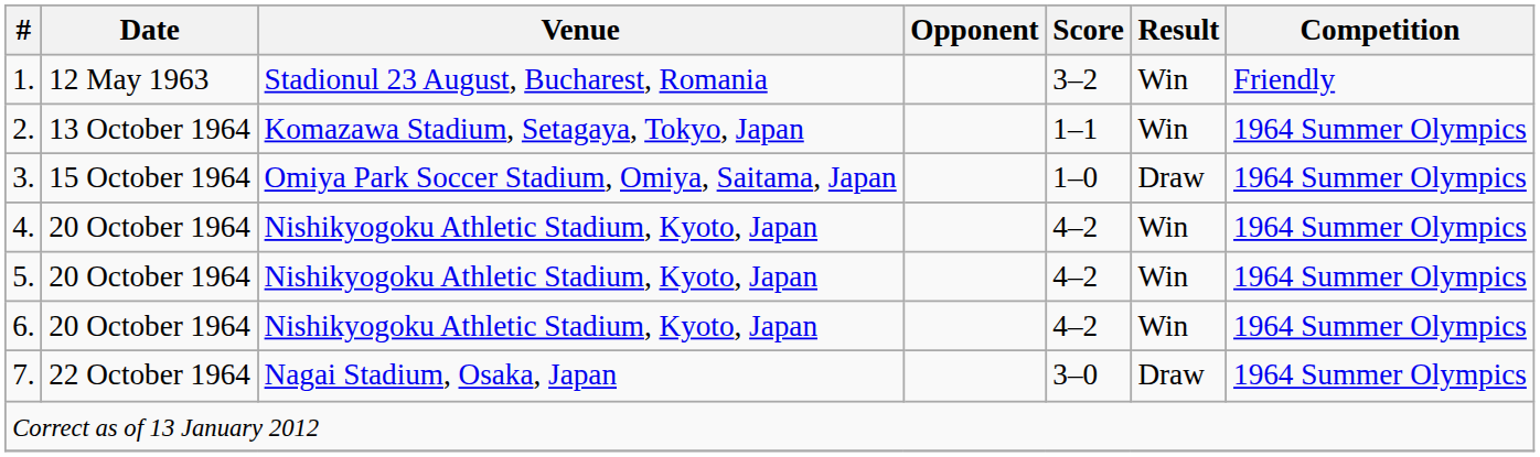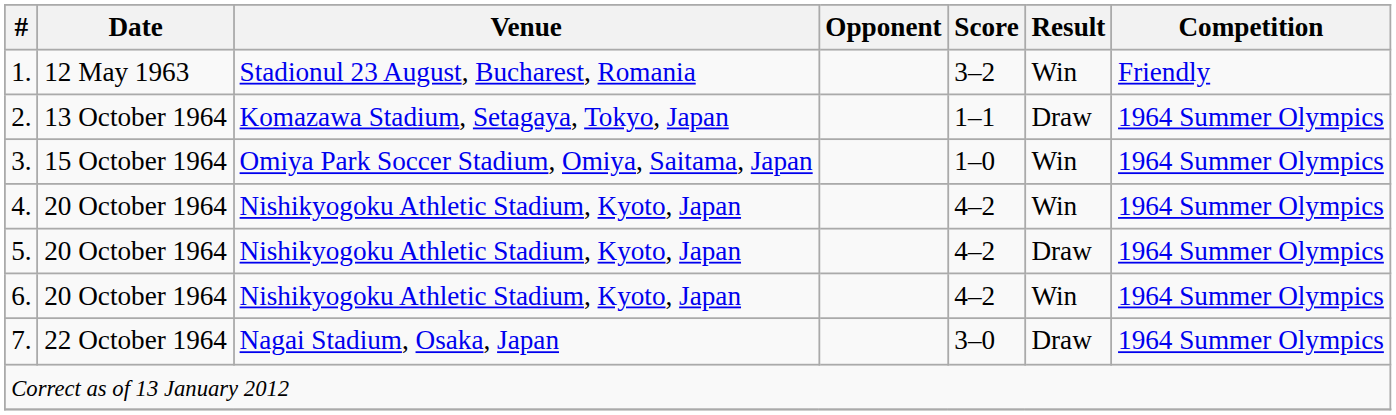 <table class="wikitable" style="font-size:95%;">
 <tr>
 <th>#</th>
 <th>Date</th>
 <th>Venue</th>
 <th>Opponent</th>
 <th>Score</th>
 <th>Result</th>
 <th>Competition</th>
 </tr>
 <tr>
 <td>1.</td>
 <td>12 May 1963</td>
 <td><a href='#'>Stadionul 23 August</a>, <a href='#'>Bucharest</a>, <a href='#'>Romania</a></td>
 <td></td>
 <td>3–2</td>
 <td>Win</td>
 <td><a href='#'>Friendly</a></td>
 </tr>
 <tr>
 <td>2.</td>
 <td>13 October 1964</td>
 <td><a href='#'>Komazawa Stadium</a>, <a href='#'>Setagaya</a>, <a href='#'>Tokyo</a>, <a href='#'>Japan</a></td>
 <td></td>
 <td>1–1</td>
-<td>Win</td>
+<td>Draw</td>
 <td><a href='#'>1964 Summer Olympics</a></td>
 </tr>
 <tr>
 <td>3.</td>
 <td>15 October 1964</td>
 <td><a href='#'>Omiya Park Soccer Stadium</a>, <a href='#'>Omiya</a>, <a href='#'>Saitama</a>, <a href='#'>Japan</a></td>
 <td></td>
 <td>1–0</td>
-<td>Draw</td>
+<td>Win</td>
 <td><a href='#'>1964 Summer Olympics</a></td>
 </tr>
 <tr>
 <td>4.</td>
 <td>20 October 1964</td>
 <td><a href='#'>Nishikyogoku Athletic Stadium</a>, <a href='#'>Kyoto</a>, <a href='#'>Japan</a></td>
 <td></td>
 <td>4–2</td>
 <td>Win</td>
 <td><a href='#'>1964 Summer Olympics</a></td>
 </tr>
 <tr>
 <td>5.</td>
 <td>20 October 1964</td>
 <td><a href='#'>Nishikyogoku Athletic Stadium</a>, <a href='#'>Kyoto</a>, <a href='#'>Japan</a></td>
 <td></td>
 <td>4–2</td>
-<td>Win</td>
+<td>Draw</td>
 <td><a href='#'>1964 Summer Olympics</a></td>
 </tr>
 <tr>
 <td>6.</td>
 <td>20 October 1964</td>
 <td><a href='#'>Nishikyogoku Athletic Stadium</a>, <a href='#'>Kyoto</a>, <a href='#'>Japan</a></td>
 <td></td>
 <td>4–2</td>
 <td>Win</td>
 <td><a href='#'>1964 Summer Olympics</a></td>
 </tr>
 <tr>
 <td>7.</td>
 <td>22 October 1964</td>
 <td><a href='#'>Nagai Stadium</a>, <a href='#'>Osaka</a>, <a href='#'>Japan</a></td>
 <td></td>
 <td>3–0</td>
 <td>Draw</td>
 <td><a href='#'>1964 Summer Olympics</a></td>
 </tr>
 <tr>
 <td colspan="12"><small><em>Correct as of 13 January 2012</em></small></td>
 </tr>
 <tr>
 </tr>
 </table>
